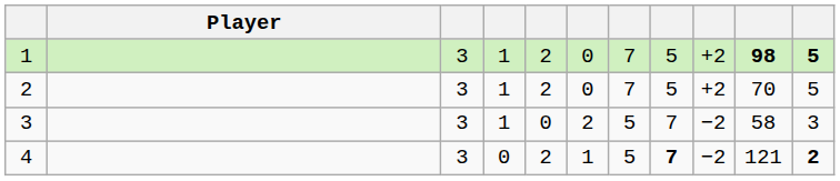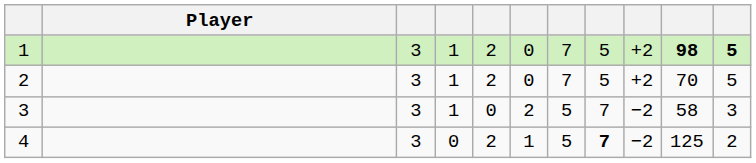 <table class="wikitable" style="text-align:center; margin: 1em auto 1em auto, align:left">
 <tr>
 <th width=20></th>
 <th width=240>Player</th>
 <th width=20></th>
 <th width=20></th>
 <th width=20></th>
 <th width=20></th>
 <th width=20></th>
 <th width=20></th>
 <th width=20></th>
 <th width=30></th>
 <th width=20></th>
 </tr>
 <tr style="background:#D0F0C0;">
 <td>1</td>
 <td align=left></td>
 <td>3</td>
 <td>1</td>
 <td>2</td>
 <td>0</td>
 <td>7</td>
 <td>5</td>
 <td>+2</td>
 <td><strong>98</strong></td>
 <td><strong>5</strong></td>
 </tr>
 <tr style=>
 <td>2</td>
 <td align=left></td>
 <td>3</td>
 <td>1</td>
 <td>2</td>
 <td>0</td>
 <td>7</td>
 <td>5</td>
 <td>+2</td>
 <td>70</td>
 <td>5</td>
 </tr>
 <tr style=>
 <td>3</td>
 <td align=left></td>
 <td>3</td>
 <td>1</td>
 <td>0</td>
 <td>2</td>
 <td>5</td>
 <td>7</td>
 <td>−2</td>
 <td>58</td>
 <td>3</td>
 </tr>
 <tr style=>
 <td>4</td>
 <td align=left></td>
 <td>3</td>
 <td>0</td>
 <td>2</td>
 <td>1</td>
 <td>5</td>
 <td><strong>7</strong></td>
 <td>−2</td>
-<td>121</td>
-<td><strong>2</strong></td>
+<td>125</td>
+<td>2</td>
 </tr>
 </table>
